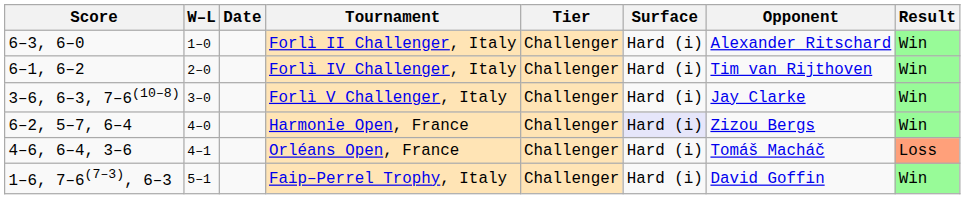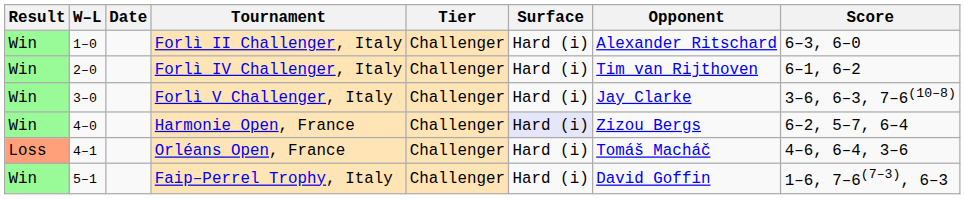 <table class="sortable wikitable">
 <tr>
-<th class="unsortable">Score</th>
+<th>Result</th>
 <th class="unsortable">W–L</th>
 <th>Date</th>
 <th>Tournament</th>
 <th>Tier</th>
 <th>Surface</th>
 <th>Opponent</th>
-<th>Result</th>
+<th class="unsortable">Score</th>
 </tr>
 <tr>
-<td>6–3, 6–0</td>
+<td bgcolor=98fb98>Win</td>
 <td><small>1–0</small></td>
 <td><a href='#'></a></td>
 <td style="background:moccasin;"><a href='#'>Forlì II Challenger</a>, Italy</td>
 <td style="background:moccasin;">Challenger</td>
 <td>Hard (i)</td>
 <td> <a href='#'>Alexander Ritschard</a></td>
-<td bgcolor=98fb98>Win</td>
+<td>6–3, 6–0</td>
 </tr>
 <tr>
-<td>6–1, 6–2</td>
+<td bgcolor=98fb98>Win</td>
 <td><small>2–0</small></td>
 <td><a href='#'></a></td>
 <td style="background:moccasin;"><a href='#'>Forlì IV Challenger</a>, Italy</td>
 <td style="background:moccasin;">Challenger</td>
 <td>Hard (i)</td>
 <td> <a href='#'>Tim van Rijthoven</a></td>
-<td bgcolor=98fb98>Win</td>
+<td>6–1, 6–2</td>
 </tr>
 <tr>
-<td>3–6, 6–3, 7–6<sup>(10–8)</sup></td>
+<td bgcolor=98fb98>Win</td>
 <td><small>3–0</small></td>
 <td><a href='#'></a></td>
 <td style="background:moccasin;"><a href='#'>Forlì V Challenger</a>, Italy</td>
 <td style="background:moccasin;">Challenger</td>
 <td>Hard (i)</td>
 <td> <a href='#'>Jay Clarke</a></td>
-<td bgcolor=98fb98>Win</td>
+<td>3–6, 6–3, 7–6<sup>(10–8)</sup></td>
 </tr>
 <tr>
-<td>6–2, 5–7, 6–4</td>
+<td bgcolor=98fb98>Win</td>
 <td><small>4–0</small></td>
 <td><a href='#'></a></td>
 <td style="background:moccasin;"><a href='#'>Harmonie Open</a>, France</td>
 <td style="background:moccasin;">Challenger</td>
 <td style="background: lavender;">Hard (i)</td>
 <td> <a href='#'>Zizou Bergs</a></td>
-<td bgcolor=98fb98>Win</td>
+<td>6–2, 5–7, 6–4</td>
 </tr>
 <tr>
-<td>4–6, 6–4, 3–6</td>
+<td bgcolor=ffa07a>Loss</td>
 <td><small>4–1</small></td>
 <td><a href='#'></a></td>
 <td style="background:moccasin;"><a href='#'>Orléans Open</a>, France</td>
 <td style="background:moccasin;">Challenger</td>
 <td>Hard (i)</td>
 <td> <a href='#'>Tomáš Macháč</a></td>
-<td bgcolor=ffa07a>Loss</td>
+<td>4–6, 6–4, 3–6</td>
 </tr>
 <tr>
-<td>1–6, 7–6<sup>(7–3)</sup>, 6–3</td>
+<td bgcolor=98fb98>Win</td>
 <td><small>5–1</small></td>
 <td><a href='#'></a></td>
 <td style="background:moccasin;"><a href='#'>Faip–Perrel Trophy</a>, Italy</td>
 <td style="background:moccasin;">Challenger</td>
 <td>Hard (i)</td>
 <td> <a href='#'>David Goffin</a></td>
-<td bgcolor=98fb98>Win</td>
+<td>1–6, 7–6<sup>(7–3)</sup>, 6–3</td>
 </tr>
 </table>
